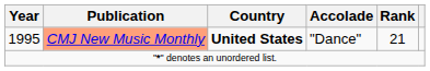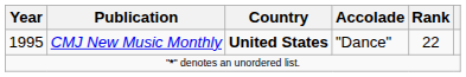 <table class="wikitable sortable" style="margin:0em 1em 1em 0pt">
 <tr>
 <th>Year</th>
 <th>Publication</th>
 <th>Country</th>
 <th>Accolade</th>
 <th>Rank</th>
 <th class=unsortable></th>
 </tr>
 <tr>
 <td align=center>1995</td>
-<td style="background: lightsalmon;"><em><a href='#'>CMJ New Music Monthly</a></em></td>
+<td><em><a href='#'>CMJ New Music Monthly</a></em></td>
 <td><strong>United States</strong></td>
 <td>"Dance"</td>
-<td align=center>21</td>
+<td align=center>22</td>
 <td></td>
 </tr>
 <tr class="sortbottom">
 <td colspan=6 style=font-size:8pt; align=center>"<strong>*</strong>" denotes an unordered list.</td>
 </tr>
 </table>
